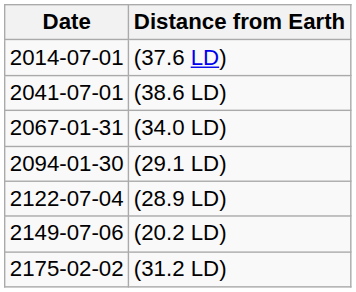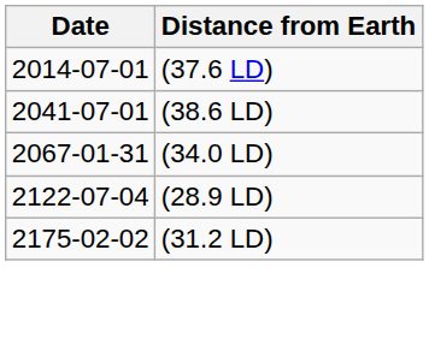 <table class="wikitable sortable" style="text-align:left">
 <tr>
 <th>Date</th>
 <th>Distance from Earth</th>
 </tr>
 <tr>
 <td>2014-07-01</td>
 <td> (37.6 <a href='#'>LD</a>)</td>
 </tr>
 <tr>
 <td>2041-07-01</td>
 <td> (38.6 LD)</td>
 </tr>
 <tr>
 <td>2067-01-31</td>
 <td> (34.0 LD)</td>
 </tr>
 <tr>
-<td>2094-01-30</td>
-<td> (29.1 LD)</td>
-</tr>
-<tr>
 <td>2122-07-04</td>
 <td> (28.9 LD)</td>
-</tr>
-<tr>
-<td>2149-07-06</td>
-<td> (20.2 LD)</td>
 </tr>
 <tr>
 <td>2175-02-02</td>
 <td> (31.2 LD)</td>
 </tr>
 </table>
